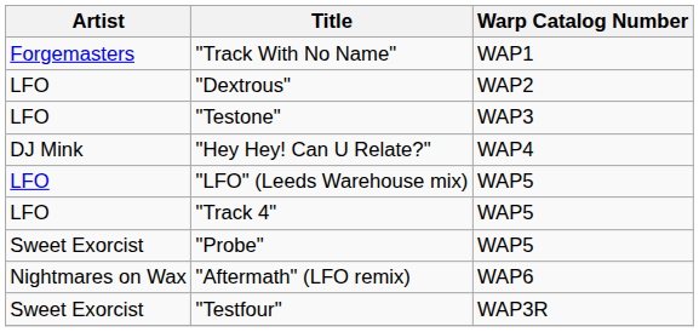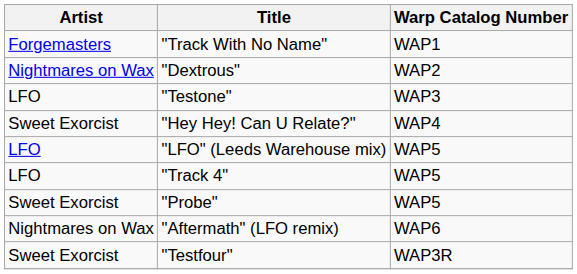 <table class="wikitable">
 <tr>
 <th>Artist</th>
 <th>Title</th>
 <th>Warp Catalog Number</th>
 </tr>
 <tr>
 <td><a href='#'>Forgemasters</a></td>
 <td>"Track With No Name"</td>
 <td>WAP1</td>
 </tr>
 <tr>
-<td>LFO</td>
+<td><a href='#'>Nightmares on Wax</a></td>
 <td>"Dextrous"</td>
 <td>WAP2</td>
 </tr>
 <tr>
 <td>LFO</td>
 <td>"Testone"</td>
 <td>WAP3</td>
 </tr>
 <tr>
-<td>DJ Mink</td>
+<td>Sweet Exorcist</td>
 <td>"Hey Hey! Can U Relate?"</td>
 <td>WAP4</td>
 </tr>
 <tr>
 <td><a href='#'>LFO</a></td>
 <td>"LFO" (Leeds Warehouse mix)</td>
 <td>WAP5</td>
 </tr>
 <tr>
 <td>LFO</td>
 <td>"Track 4"</td>
 <td>WAP5</td>
 </tr>
 <tr>
 <td>Sweet Exorcist</td>
 <td>"Probe"</td>
 <td>WAP5</td>
 </tr>
 <tr>
 <td>Nightmares on Wax</td>
 <td>"Aftermath" (LFO remix)</td>
 <td>WAP6</td>
 </tr>
 <tr>
 <td>Sweet Exorcist</td>
 <td>"Testfour"</td>
 <td>WAP3R</td>
 </tr>
 <tr>
 </tr>
 </table>
